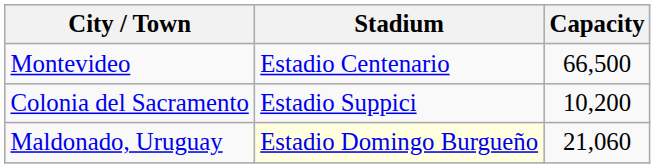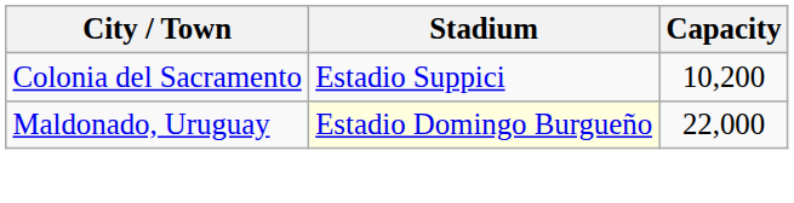 <table class="wikitable sortable">
 <tr>
 <th>City / Town</th>
 <th>Stadium</th>
 <th>Capacity</th>
-</tr>
-<tr>
-<td><a href='#'>Montevideo</a></td>
-<td><a href='#'>Estadio Centenario</a></td>
-<td style="text-align: center;">66,500</td>
 </tr>
 <tr>
 <td><a href='#'>Colonia del Sacramento</a></td>
 <td><a href='#'>Estadio Suppici</a></td>
 <td style="text-align: center;">10,200</td>
 </tr>
 <tr>
 <td><a href='#'>Maldonado, Uruguay</a></td>
 <td style="background: lightyellow;"><a href='#'>Estadio Domingo Burgueño</a></td>
-<td style="text-align: center;">21,060</td>
+<td style="text-align: center;">22,000</td>
 </tr>
 </table>
